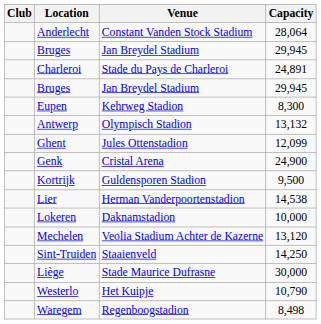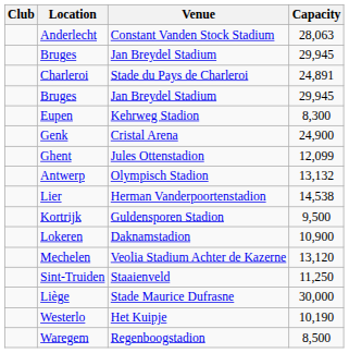 <table class="wikitable sortable">
 <tr>
 <th>Club</th>
 <th>Location</th>
 <th>Venue</th>
 <th>Capacity</th>
 </tr>
 <tr>
 <td></td>
 <td><a href='#'>Anderlecht</a></td>
 <td><a href='#'>Constant Vanden Stock Stadium</a></td>
-<td style="text-align:center;">28,064</td>
+<td style="text-align:center;">28,063</td>
 </tr>
 <tr>
 <td></td>
 <td><a href='#'>Bruges</a></td>
 <td><a href='#'>Jan Breydel Stadium</a></td>
 <td style="text-align:center;">29,945</td>
 </tr>
 <tr>
 <td></td>
 <td><a href='#'>Charleroi</a></td>
 <td><a href='#'>Stade du Pays de Charleroi</a></td>
 <td style="text-align:center;">24,891</td>
 </tr>
 <tr>
 <td></td>
 <td><a href='#'>Bruges</a></td>
 <td><a href='#'>Jan Breydel Stadium</a></td>
 <td style="text-align:center;">29,945</td>
 </tr>
 <tr>
 <td></td>
 <td><a href='#'>Eupen</a></td>
 <td><a href='#'>Kehrweg Stadion</a></td>
 <td style="text-align:center">8,300</td>
 </tr>
 <tr>
 <td></td>
-<td><a href='#'>Antwerp</a></td>
-<td><a href='#'>Olympisch Stadion</a></td>
-<td style="text-align:center;">13,132</td>
+<td><a href='#'>Genk</a></td>
+<td><a href='#'>Cristal Arena</a></td>
+<td style="text-align:center;">24,900</td>
 </tr>
 <tr>
 <td></td>
 <td><a href='#'>Ghent</a></td>
 <td><a href='#'>Jules Ottenstadion</a></td>
 <td style="text-align:center;">12,099</td>
 </tr>
 <tr>
 <td></td>
-<td><a href='#'>Genk</a></td>
-<td><a href='#'>Cristal Arena</a></td>
-<td style="text-align:center;">24,900</td>
+<td><a href='#'>Antwerp</a></td>
+<td><a href='#'>Olympisch Stadion</a></td>
+<td style="text-align:center;">13,132</td>
+</tr>
+<tr>
+<td></td>
+<td><a href='#'>Lier</a></td>
+<td><a href='#'>Herman Vanderpoortenstadion</a></td>
+<td style="text-align:center;">14,538</td>
 </tr>
 <tr>
 <td></td>
 <td><a href='#'>Kortrijk</a></td>
 <td><a href='#'>Guldensporen Stadion</a></td>
 <td style="text-align:center;">9,500</td>
 </tr>
 <tr>
 <td></td>
-<td><a href='#'>Lier</a></td>
-<td><a href='#'>Herman Vanderpoortenstadion</a></td>
-<td style="text-align:center;">14,538</td>
-</tr>
-<tr>
-<td></td>
 <td><a href='#'>Lokeren</a></td>
 <td><a href='#'>Daknamstadion</a></td>
-<td style="text-align:center;">10,000</td>
+<td style="text-align:center;">10,900</td>
 </tr>
 <tr>
 <td></td>
 <td><a href='#'>Mechelen</a></td>
 <td><a href='#'>Veolia Stadium Achter de Kazerne</a></td>
 <td style="text-align:center;">13,120</td>
 </tr>
 <tr>
 <td></td>
 <td><a href='#'>Sint-Truiden</a></td>
 <td><a href='#'>Staaienveld</a></td>
-<td style="text-align:center;">14,250</td>
+<td style="text-align:center;">11,250</td>
 </tr>
 <tr>
 <td></td>
 <td><a href='#'>Liège</a></td>
 <td><a href='#'>Stade Maurice Dufrasne</a></td>
 <td style="text-align:center;">30,000</td>
 </tr>
 <tr>
 <td></td>
 <td><a href='#'>Westerlo</a></td>
 <td><a href='#'>Het Kuipje</a></td>
-<td style="text-align:center;">10,790</td>
+<td style="text-align:center;">10,190</td>
 </tr>
 <tr>
 <td></td>
 <td><a href='#'>Waregem</a></td>
 <td><a href='#'>Regenboogstadion</a></td>
-<td style="text-align:center;">8,498</td>
+<td style="text-align:center;">8,500</td>
 </tr>
 </table>
